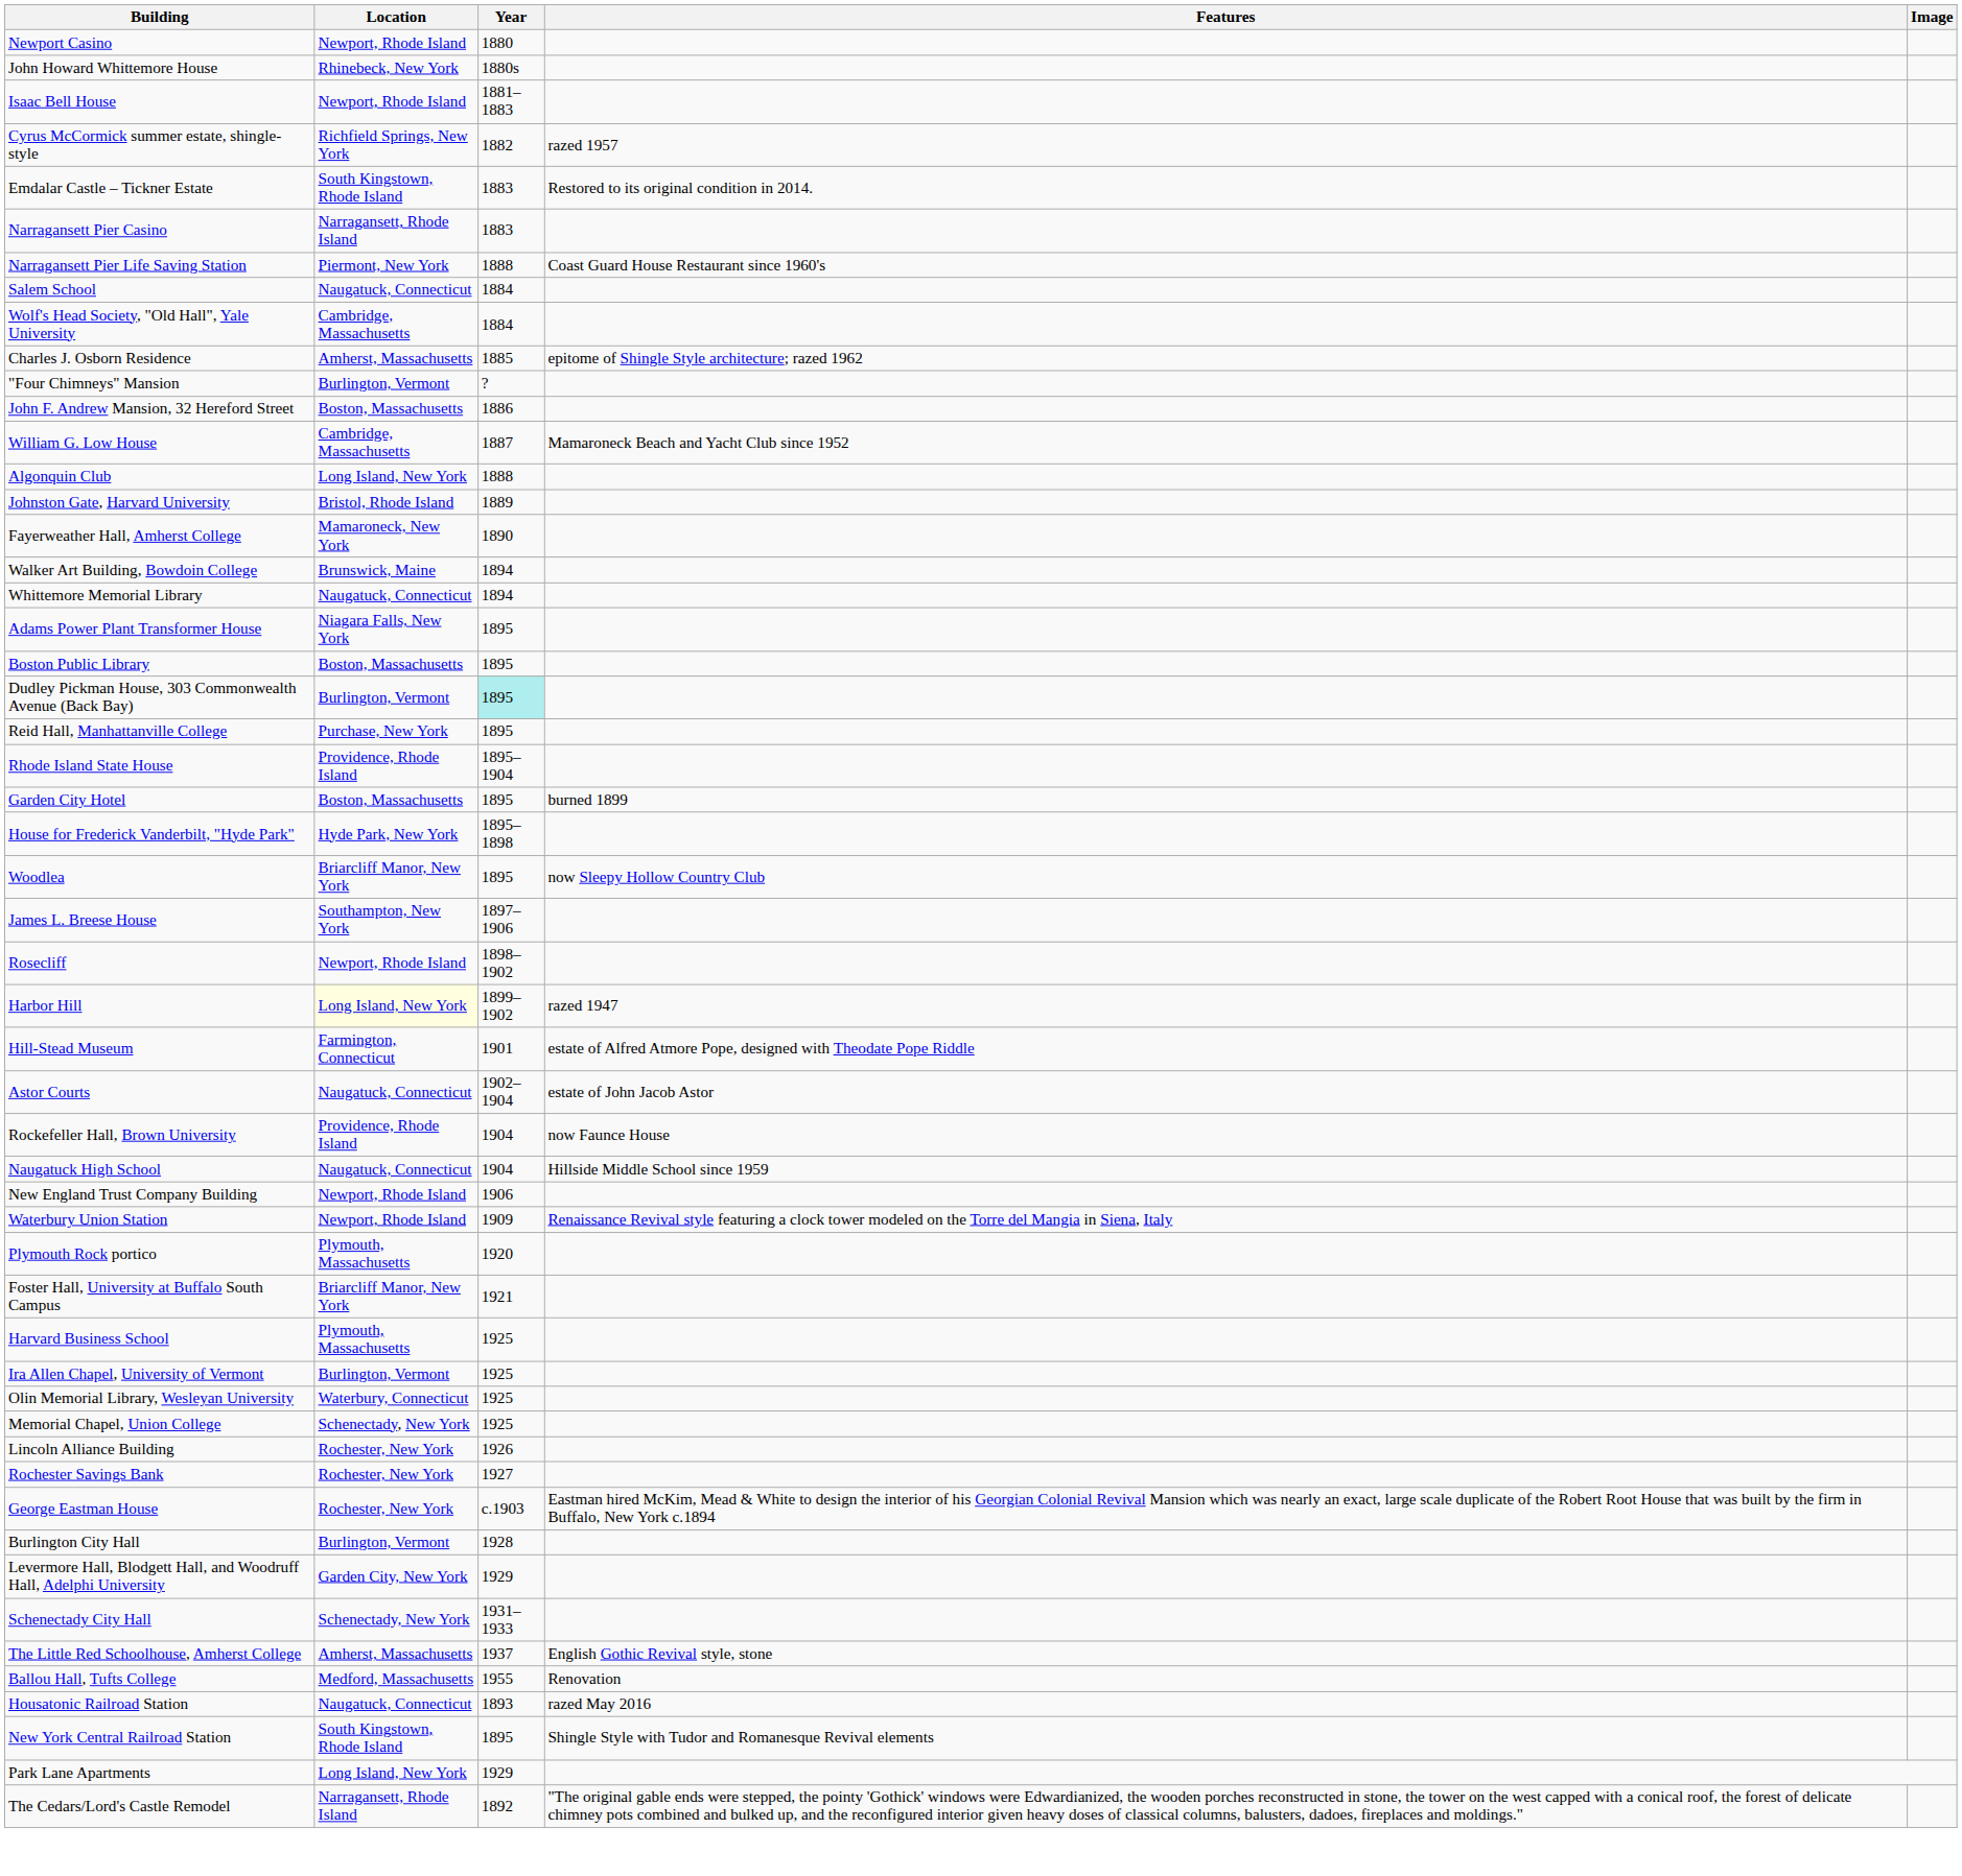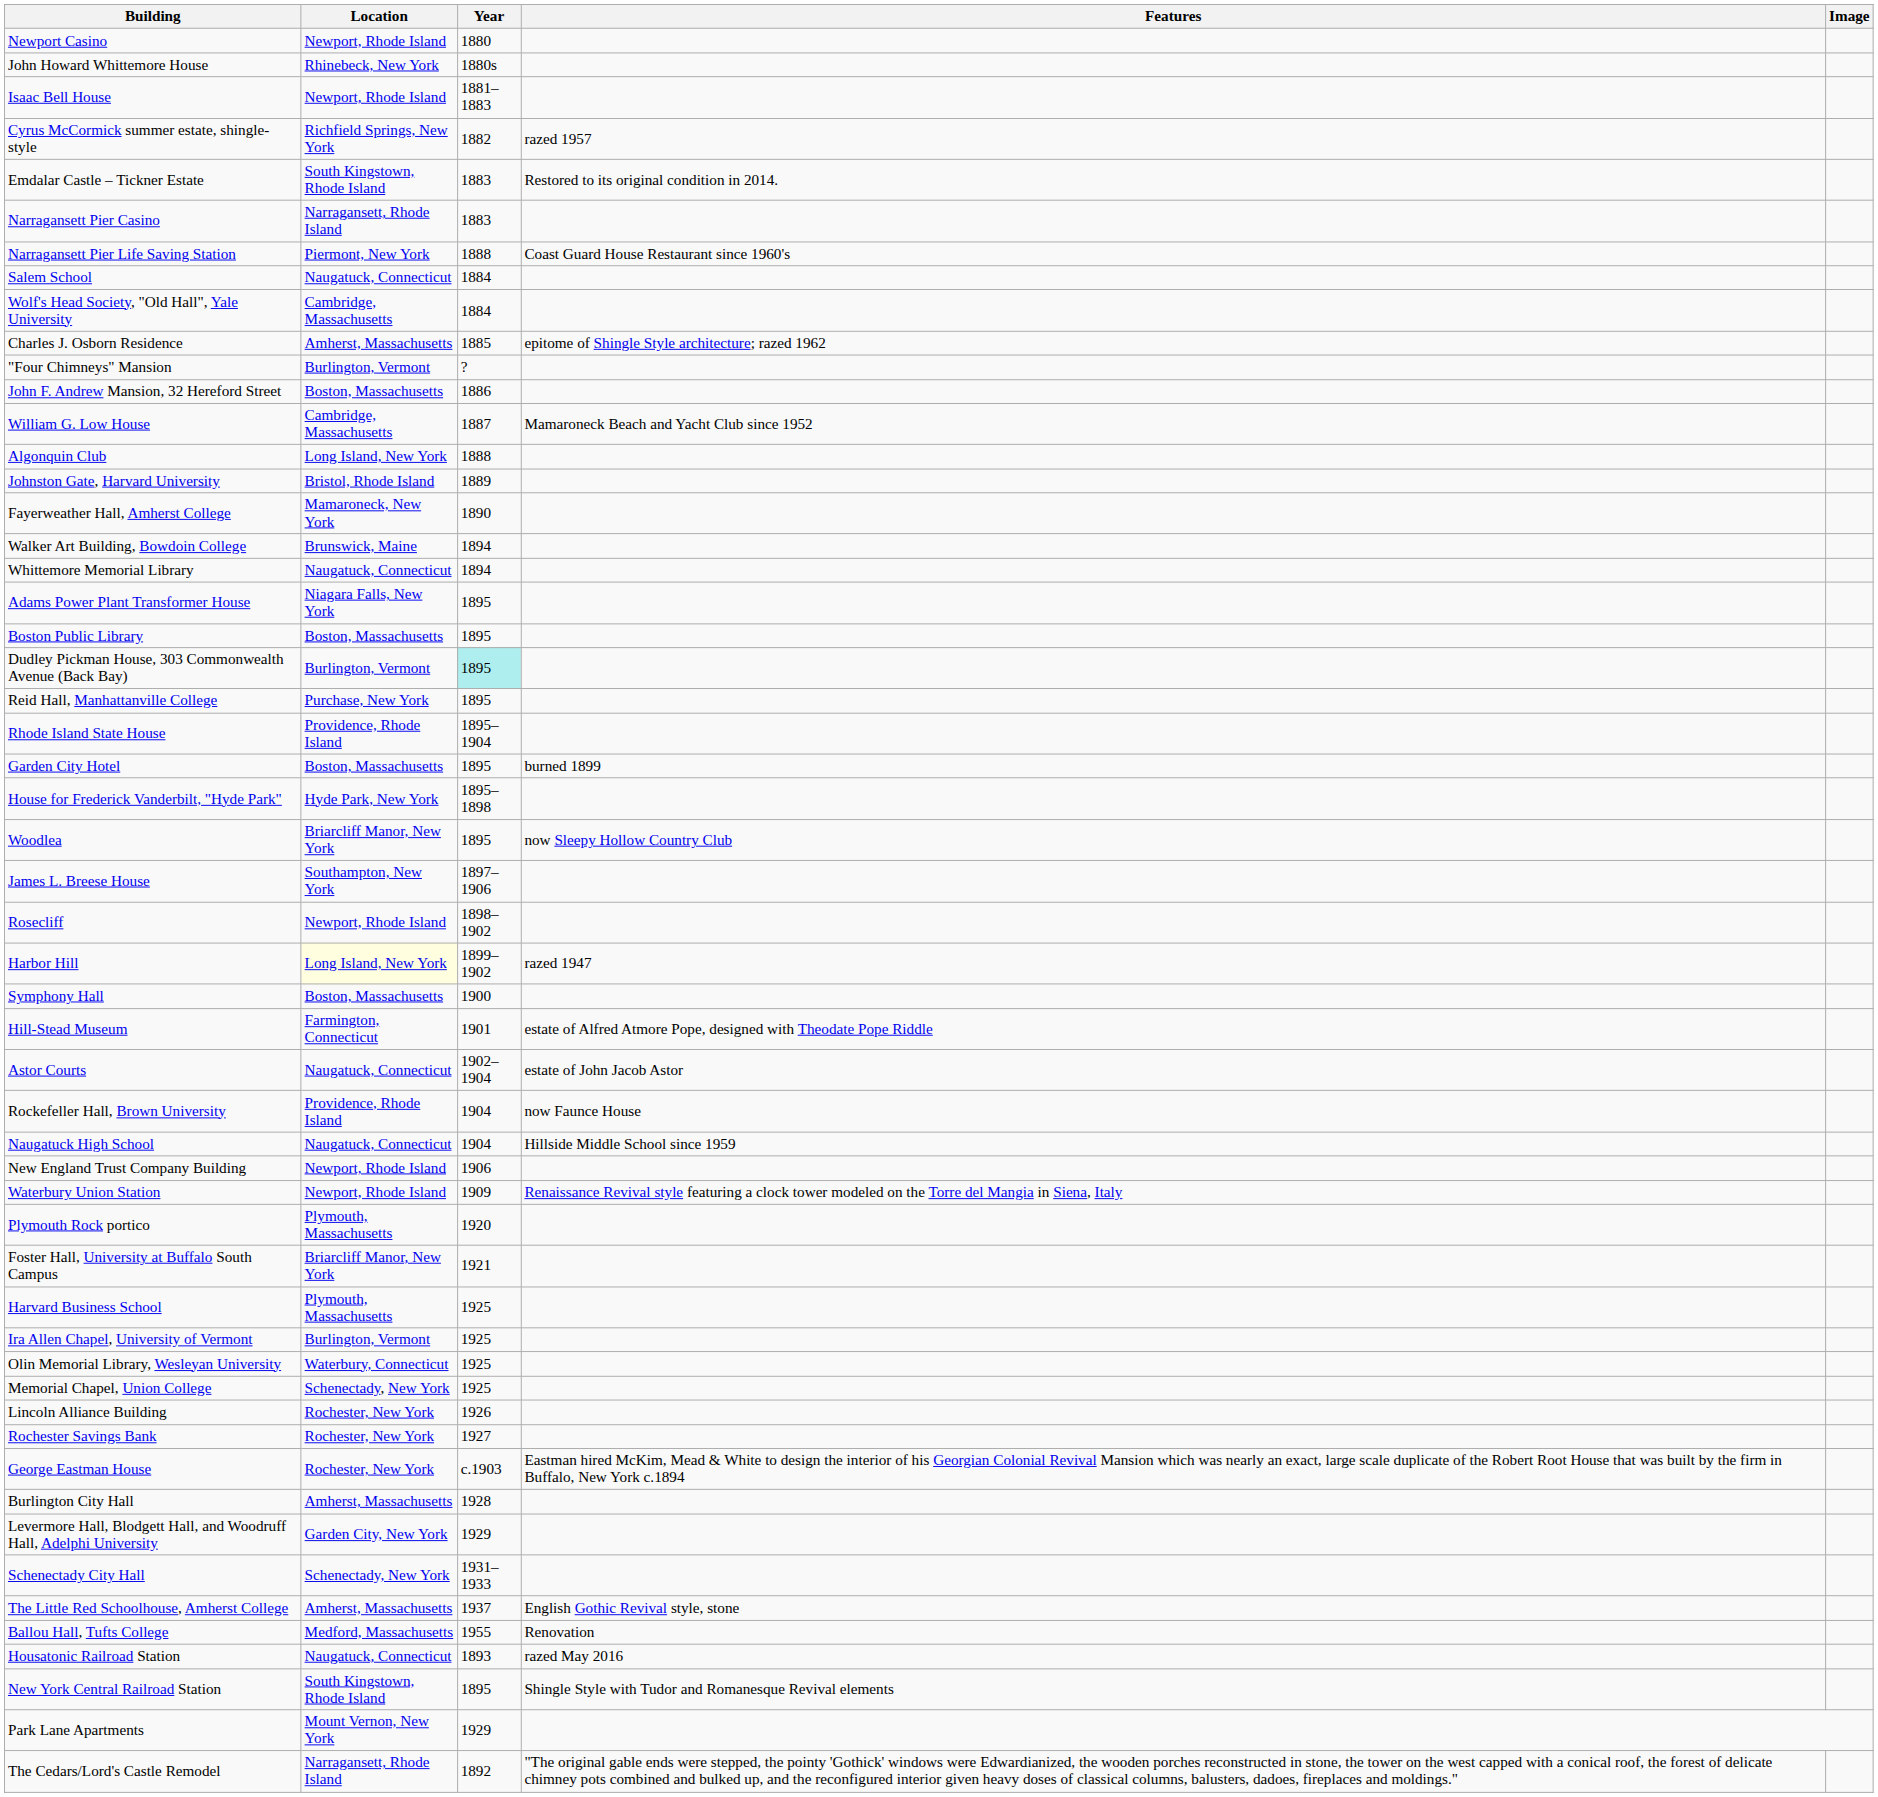 <table class="wikitable sortable" border="1">
 <tr>
 <th>Building</th>
 <th>Location</th>
 <th>Year</th>
 <th>Features</th>
 <th>Image</th>
 </tr>
 <tr>
 <td><a href='#'>Newport Casino</a></td>
 <td><a href='#'>Newport, Rhode Island</a></td>
 <td>1880</td>
 <td></td>
 <td></td>
 </tr>
 <tr>
 <td>John Howard Whittemore House</td>
 <td><a href='#'>Rhinebeck, New York</a></td>
 <td>1880s</td>
 <td></td>
 <td></td>
 </tr>
 <tr>
 <td><a href='#'>Isaac Bell House</a></td>
 <td><a href='#'>Newport, Rhode Island</a></td>
 <td>1881–1883</td>
 <td></td>
 <td></td>
 </tr>
 <tr>
 <td><a href='#'>Cyrus McCormick</a> summer estate, shingle-style</td>
 <td><a href='#'>Richfield Springs, New York</a></td>
 <td>1882</td>
 <td>razed 1957</td>
 <td></td>
 </tr>
 <tr>
 <td>Emdalar Castle – Tickner Estate</td>
 <td><a href='#'>South Kingstown, Rhode Island</a></td>
 <td>1883</td>
 <td>Restored to its original condition in 2014.</td>
 <td></td>
 </tr>
 <tr>
 <td><a href='#'>Narragansett Pier Casino</a></td>
 <td><a href='#'>Narragansett, Rhode Island</a></td>
 <td>1883</td>
 <td></td>
 <td></td>
 </tr>
 <tr>
 <td><a href='#'>Narragansett Pier Life Saving Station</a></td>
 <td><a href='#'>Piermont, New York</a></td>
 <td>1888</td>
 <td>Coast Guard House Restaurant since 1960's</td>
 <td></td>
 </tr>
 <tr>
 <td><a href='#'>Salem School</a></td>
 <td><a href='#'>Naugatuck, Connecticut</a></td>
 <td>1884</td>
 <td></td>
 <td></td>
 </tr>
 <tr>
 <td><a href='#'>Wolf's Head Society</a>, "Old Hall", <a href='#'>Yale University</a></td>
 <td><a href='#'>Cambridge, Massachusetts</a></td>
 <td>1884</td>
 <td></td>
 <td></td>
 </tr>
 <tr>
 <td>Charles J. Osborn Residence</td>
 <td><a href='#'>Amherst, Massachusetts</a></td>
 <td>1885</td>
 <td>epitome of <a href='#'>Shingle Style architecture</a>; razed 1962</td>
 <td></td>
 </tr>
 <tr>
 <td>"Four Chimneys" Mansion</td>
 <td><a href='#'>Burlington, Vermont</a></td>
 <td>?</td>
 <td></td>
 <td></td>
 </tr>
 <tr>
 <td><a href='#'>John F. Andrew</a> Mansion, 32 Hereford Street</td>
 <td><a href='#'>Boston, Massachusetts</a></td>
 <td>1886</td>
 <td></td>
 <td></td>
 </tr>
 <tr>
 <td><a href='#'>William G. Low House</a></td>
 <td><a href='#'>Cambridge, Massachusetts</a></td>
 <td>1887</td>
 <td>Mamaroneck Beach and Yacht Club since 1952</td>
 <td></td>
 </tr>
 <tr>
 <td><a href='#'>Algonquin Club</a></td>
 <td><a href='#'>Long Island, New York</a></td>
 <td>1888</td>
 <td></td>
 <td></td>
 </tr>
 <tr>
 <td><a href='#'>Johnston Gate</a>, <a href='#'>Harvard University</a></td>
 <td><a href='#'>Bristol, Rhode Island</a></td>
 <td>1889</td>
 <td></td>
 <td></td>
 </tr>
 <tr>
 <td>Fayerweather Hall, <a href='#'>Amherst College</a></td>
 <td><a href='#'>Mamaroneck, New York</a></td>
 <td>1890</td>
 <td></td>
 <td></td>
 </tr>
 <tr>
 <td>Walker Art Building, <a href='#'>Bowdoin College</a></td>
 <td><a href='#'>Brunswick, Maine</a></td>
 <td>1894</td>
 <td></td>
 <td></td>
 </tr>
 <tr>
 <td>Whittemore Memorial Library</td>
 <td><a href='#'>Naugatuck, Connecticut</a></td>
 <td>1894</td>
 <td></td>
 <td></td>
 </tr>
 <tr>
 <td><a href='#'>Adams Power Plant Transformer House</a></td>
 <td><a href='#'>Niagara Falls, New York</a></td>
 <td>1895</td>
 <td></td>
 <td></td>
 </tr>
 <tr>
 <td><a href='#'>Boston Public Library</a></td>
 <td><a href='#'>Boston, Massachusetts</a></td>
 <td>1895</td>
 <td></td>
 <td></td>
 </tr>
 <tr>
 <td>Dudley Pickman House, 303 Commonwealth Avenue (Back Bay)</td>
 <td><a href='#'>Burlington, Vermont</a></td>
 <td style="background: paleturquoise;">1895</td>
 <td></td>
 <td></td>
 </tr>
 <tr>
 <td>Reid Hall, <a href='#'>Manhattanville College</a></td>
 <td><a href='#'>Purchase, New York</a></td>
 <td>1895</td>
 <td></td>
 <td></td>
 </tr>
 <tr>
 <td><a href='#'>Rhode Island State House</a></td>
 <td><a href='#'>Providence, Rhode Island</a></td>
 <td>1895–1904</td>
 <td></td>
 <td></td>
 </tr>
 <tr>
 <td><a href='#'>Garden City Hotel</a></td>
 <td><a href='#'>Boston, Massachusetts</a></td>
 <td>1895</td>
 <td>burned 1899</td>
 <td></td>
 </tr>
 <tr>
 <td><a href='#'>House for Frederick Vanderbilt, "Hyde Park"</a></td>
 <td><a href='#'>Hyde Park, New York</a></td>
 <td>1895–1898</td>
 <td></td>
 <td></td>
 </tr>
 <tr>
 <td><a href='#'>Woodlea</a></td>
 <td><a href='#'>Briarcliff Manor, New York</a></td>
 <td>1895</td>
 <td>now <a href='#'>Sleepy Hollow Country Club</a></td>
 <td></td>
 </tr>
 <tr>
 <td><a href='#'>James L. Breese House</a></td>
 <td><a href='#'>Southampton, New York</a></td>
 <td>1897–1906</td>
 <td></td>
 <td></td>
 </tr>
 <tr>
 <td><a href='#'>Rosecliff</a></td>
 <td><a href='#'>Newport, Rhode Island</a></td>
 <td>1898–1902</td>
 <td></td>
 <td></td>
 </tr>
 <tr>
 <td><a href='#'>Harbor Hill</a></td>
 <td style="background: lightyellow;"><a href='#'>Long Island, New York</a></td>
 <td>1899–1902</td>
 <td>razed 1947</td>
 <td></td>
 </tr>
 <tr>
+<td><a href='#'>Symphony Hall</a></td>
+<td><a href='#'>Boston, Massachusetts</a></td>
+<td>1900</td>
+<td></td>
+<td></td>
+</tr>
+<tr>
 <td><a href='#'>Hill-Stead Museum</a></td>
 <td><a href='#'>Farmington, Connecticut</a></td>
 <td>1901</td>
 <td>estate of Alfred Atmore Pope, designed with <a href='#'>Theodate Pope Riddle</a></td>
 <td></td>
 </tr>
 <tr>
 <td><a href='#'>Astor Courts</a></td>
 <td><a href='#'>Naugatuck, Connecticut</a></td>
 <td>1902–1904</td>
 <td>estate of John Jacob Astor</td>
 <td></td>
 </tr>
 <tr>
 <td>Rockefeller Hall, <a href='#'>Brown University</a></td>
 <td><a href='#'>Providence, Rhode Island</a></td>
 <td>1904</td>
 <td>now  Faunce House</td>
 <td></td>
 </tr>
 <tr>
 <td><a href='#'>Naugatuck High School</a></td>
 <td><a href='#'>Naugatuck, Connecticut</a></td>
 <td>1904</td>
 <td>Hillside Middle School since 1959</td>
 <td></td>
 </tr>
 <tr>
 <td>New England Trust Company Building</td>
 <td><a href='#'>Newport, Rhode Island</a></td>
 <td>1906</td>
 <td></td>
 <td></td>
 </tr>
 <tr>
 <td><a href='#'>Waterbury Union Station</a></td>
 <td><a href='#'>Newport, Rhode Island</a></td>
 <td>1909</td>
 <td><a href='#'>Renaissance Revival style</a> featuring a clock tower modeled on the <a href='#'>Torre del Mangia</a> in <a href='#'>Siena</a>, <a href='#'>Italy</a></td>
 <td></td>
 </tr>
 <tr>
 <td><a href='#'>Plymouth Rock</a> portico</td>
 <td><a href='#'>Plymouth, Massachusetts</a></td>
 <td>1920</td>
 <td></td>
 <td></td>
 </tr>
 <tr>
 <td>Foster Hall, <a href='#'>University at Buffalo</a> South Campus</td>
 <td><a href='#'>Briarcliff Manor, New York</a></td>
 <td>1921</td>
 <td></td>
 <td></td>
 </tr>
 <tr>
 <td><a href='#'>Harvard Business School</a></td>
 <td><a href='#'>Plymouth, Massachusetts</a></td>
 <td>1925</td>
 <td></td>
 <td></td>
 </tr>
 <tr>
 <td><a href='#'>Ira Allen Chapel</a>, <a href='#'>University of Vermont</a></td>
 <td><a href='#'>Burlington, Vermont</a></td>
 <td>1925</td>
 <td></td>
 <td></td>
 </tr>
 <tr>
 <td>Olin Memorial Library, <a href='#'>Wesleyan University</a></td>
 <td><a href='#'>Waterbury, Connecticut</a></td>
 <td>1925</td>
 <td></td>
 <td></td>
 </tr>
 <tr>
 <td>Memorial Chapel, <a href='#'>Union College</a></td>
 <td><a href='#'>Schenectady</a>, <a href='#'>New York</a></td>
 <td>1925</td>
 <td></td>
 <td></td>
 </tr>
 <tr>
 <td>Lincoln Alliance Building</td>
 <td><a href='#'>Rochester, New York</a></td>
 <td>1926</td>
 <td></td>
 <td></td>
 </tr>
 <tr>
 <td><a href='#'>Rochester Savings Bank</a></td>
 <td><a href='#'>Rochester, New York</a></td>
 <td>1927</td>
 <td></td>
 <td></td>
 </tr>
 <tr>
 <td><a href='#'>George Eastman House</a></td>
 <td><a href='#'>Rochester, New York</a></td>
 <td>c.1903</td>
 <td>Eastman hired McKim, Mead & White to design the interior of his <a href='#'>Georgian Colonial Revival</a> Mansion which was nearly an exact, large scale duplicate of the Robert Root House that was built by the firm in Buffalo, New York c.1894</td>
 </tr>
 <tr>
 <td>Burlington City Hall</td>
-<td><a href='#'>Burlington, Vermont</a></td>
+<td><a href='#'>Amherst, Massachusetts</a></td>
 <td>1928</td>
 <td></td>
 <td></td>
 </tr>
 <tr>
 <td>Levermore Hall, Blodgett Hall, and Woodruff Hall, <a href='#'>Adelphi University</a></td>
 <td><a href='#'>Garden City, New York</a></td>
 <td>1929</td>
 <td></td>
 <td></td>
 </tr>
 <tr>
 <td><a href='#'>Schenectady City Hall</a></td>
 <td><a href='#'>Schenectady, New York</a></td>
 <td>1931–1933</td>
 <td></td>
 <td></td>
 </tr>
 <tr>
 <td><a href='#'>The Little Red Schoolhouse</a>, <a href='#'>Amherst College</a></td>
 <td><a href='#'>Amherst, Massachusetts</a></td>
 <td>1937</td>
 <td>English <a href='#'>Gothic Revival</a> style, stone</td>
 <td></td>
 </tr>
 <tr>
 <td><a href='#'>Ballou Hall</a>, <a href='#'>Tufts College</a></td>
 <td><a href='#'>Medford, Massachusetts</a></td>
 <td>1955</td>
 <td>Renovation</td>
 <td></td>
 </tr>
 <tr>
 <td><a href='#'>Housatonic Railroad</a> Station</td>
 <td><a href='#'>Naugatuck, Connecticut</a></td>
 <td>1893</td>
 <td>razed May 2016</td>
 <td></td>
 </tr>
 <tr>
 <td><a href='#'>New York Central Railroad</a> Station</td>
 <td><a href='#'>South Kingstown, Rhode Island</a></td>
 <td>1895</td>
 <td>Shingle Style with Tudor and Romanesque Revival elements</td>
 <td></td>
 </tr>
 <tr>
 <td>Park Lane Apartments</td>
-<td><a href='#'>Long Island, New York</a></td>
+<td><a href='#'>Mount Vernon, New York</a></td>
 <td>1929</td>
 </tr>
 <tr>
 <td>The Cedars/Lord's Castle Remodel</td>
 <td><a href='#'>Narragansett, Rhode Island</a></td>
 <td>1892</td>
 <td>"The original gable ends were stepped, the pointy 'Gothick' windows were Edwardianized, the wooden porches reconstructed in stone, the tower on the west capped with a conical roof, the forest of delicate chimney pots combined and bulked up, and the reconfigured interior given heavy doses of classical columns, balusters, dadoes, fireplaces and moldings."</td>
 <td></td>
 </tr>
 </table>
